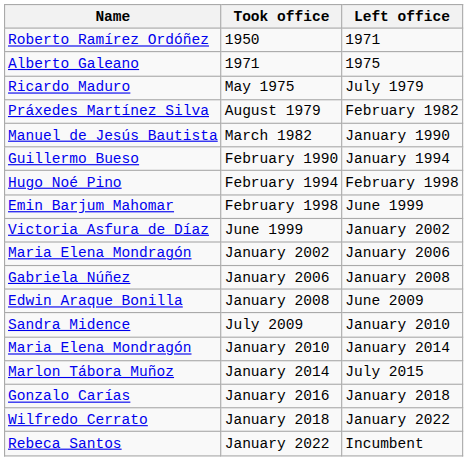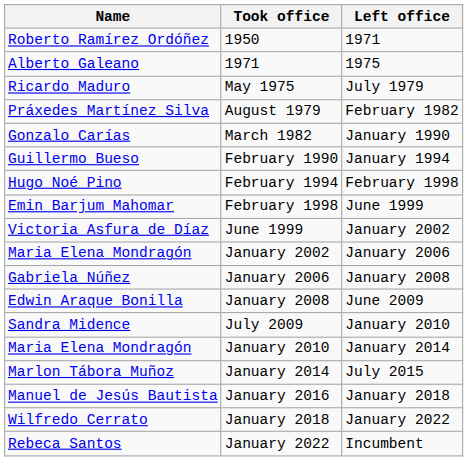 <table class="wikitable">
 <tr>
 <th>Name</th>
 <th>Took office</th>
 <th>Left office</th>
 </tr>
 <tr>
 <td><a href='#'>Roberto Ramírez Ordóñez</a></td>
 <td>1950</td>
 <td>1971</td>
 </tr>
 <tr>
 <td><a href='#'>Alberto Galeano</a></td>
 <td>1971</td>
 <td>1975</td>
 </tr>
 <tr>
 <td><a href='#'>Ricardo Maduro</a></td>
 <td>May 1975</td>
 <td>July 1979</td>
 </tr>
 <tr>
 <td><a href='#'>Práxedes Martínez Silva</a></td>
 <td>August 1979</td>
 <td>February 1982</td>
 </tr>
 <tr>
-<td><a href='#'>Manuel de Jesús Bautista</a></td>
+<td><a href='#'>Gonzalo Carías</a></td>
 <td>March 1982</td>
 <td>January 1990</td>
 </tr>
 <tr>
 <td><a href='#'>Guillermo Bueso</a></td>
 <td>February 1990</td>
 <td>January 1994</td>
 </tr>
 <tr>
 <td><a href='#'>Hugo Noé Pino</a></td>
 <td>February 1994</td>
 <td>February 1998</td>
 </tr>
 <tr>
 <td><a href='#'>Emin Barjum Mahomar</a></td>
 <td>February 1998</td>
 <td>June 1999</td>
 </tr>
 <tr>
 <td><a href='#'>Victoria Asfura de Díaz</a></td>
 <td>June 1999</td>
 <td>January 2002</td>
 </tr>
 <tr>
 <td><a href='#'>Maria Elena Mondragón</a></td>
 <td>January 2002</td>
 <td>January 2006</td>
 </tr>
 <tr>
 <td><a href='#'>Gabriela Núñez</a></td>
 <td>January 2006</td>
 <td>January 2008</td>
 </tr>
 <tr>
 <td><a href='#'>Edwin Araque Bonilla</a></td>
 <td>January 2008</td>
 <td>June 2009</td>
 </tr>
 <tr>
 <td><a href='#'>Sandra Midence</a></td>
 <td>July 2009</td>
 <td>January 2010</td>
 </tr>
 <tr>
 <td><a href='#'>Maria Elena Mondragón</a></td>
 <td>January 2010</td>
 <td>January 2014</td>
 </tr>
 <tr>
 <td><a href='#'>Marlon Tábora Muñoz</a></td>
 <td>January 2014</td>
 <td>July 2015</td>
 </tr>
 <tr>
-<td><a href='#'>Gonzalo Carías</a></td>
+<td><a href='#'>Manuel de Jesús Bautista</a></td>
 <td>January 2016</td>
 <td>January 2018</td>
 </tr>
 <tr>
 <td><a href='#'>Wilfredo Cerrato</a></td>
 <td>January 2018</td>
 <td>January 2022</td>
 </tr>
 <tr>
 <td><a href='#'>Rebeca Santos</a></td>
 <td>January 2022</td>
 <td>Incumbent</td>
 </tr>
 </table>
